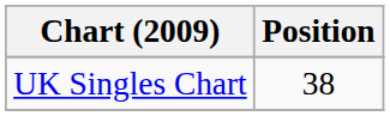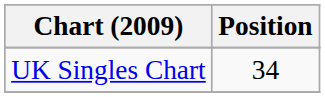 <table class="wikitable sortable plainrowheaders" style="text-align:center">
 <tr>
 <th>Chart (2009)</th>
 <th>Position</th>
 </tr>
 <tr>
 </tr>
 <tr>
 <td><a href='#'>UK Singles Chart</a></td>
-<td style="text-align:center;">38</td>
+<td style="text-align:center;">34</td>
 </tr>
 <tr>
 </tr>
 </table>
